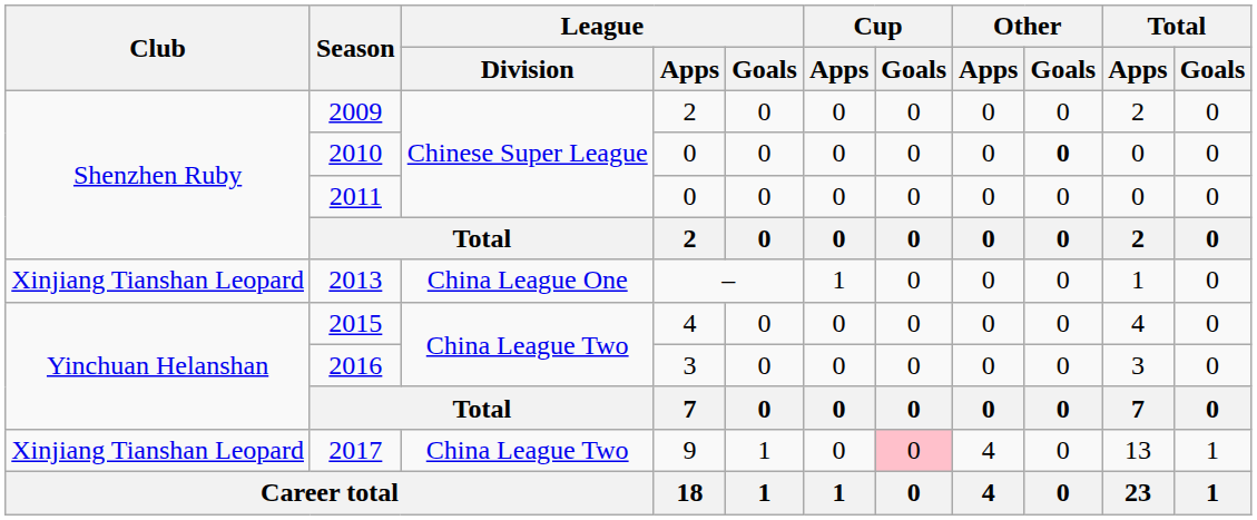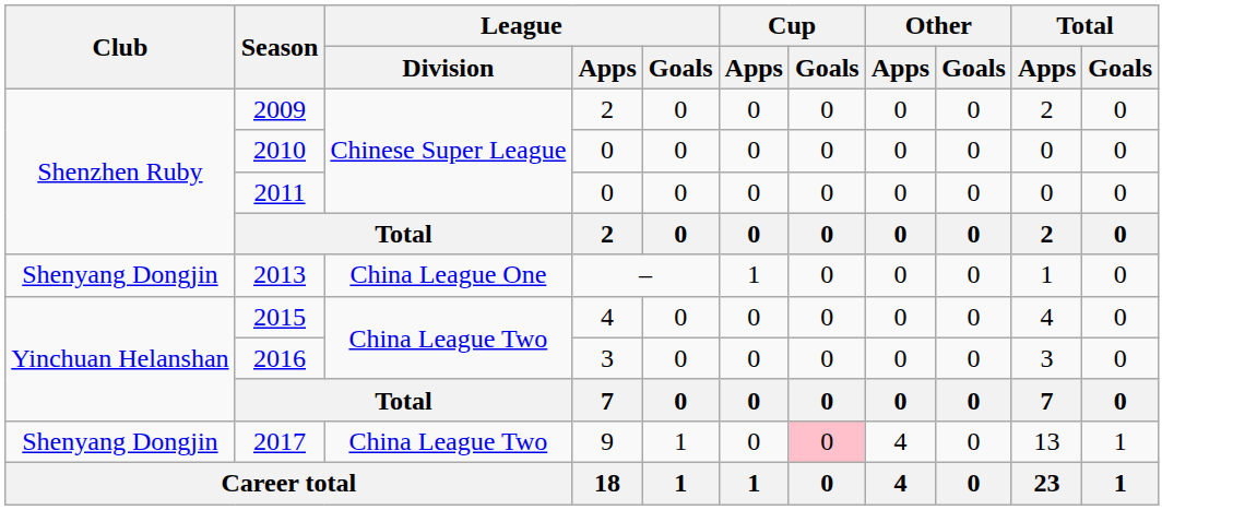 <table class="wikitable" style="text-align: center">
 <tr>
 <th rowspan="2">Club</th>
 <th rowspan="2">Season</th>
 <th colspan="3">League</th>
 <th colspan="2">Cup</th>
 <th colspan="2">Other</th>
 <th colspan="2">Total</th>
 </tr>
 <tr>
 <th>Division</th>
 <th>Apps</th>
 <th>Goals</th>
 <th>Apps</th>
 <th>Goals</th>
 <th>Apps</th>
 <th>Goals</th>
 <th>Apps</th>
 <th>Goals</th>
 </tr>
 <tr>
 <td rowspan="4"><a href='#'>Shenzhen Ruby</a></td>
 <td><a href='#'>2009</a></td>
 <td rowspan="3"><a href='#'>Chinese Super League</a></td>
 <td>2</td>
 <td>0</td>
 <td>0</td>
 <td>0</td>
 <td>0</td>
 <td>0</td>
 <td>2</td>
 <td>0</td>
 </tr>
 <tr>
 <td><a href='#'>2010</a></td>
 <td>0</td>
 <td>0</td>
 <td>0</td>
 <td>0</td>
 <td>0</td>
-<td><strong>0</strong></td>
+<td>0</td>
 <td>0</td>
 <td>0</td>
 </tr>
 <tr>
 <td><a href='#'>2011</a></td>
 <td>0</td>
 <td>0</td>
 <td>0</td>
 <td>0</td>
 <td>0</td>
 <td>0</td>
 <td>0</td>
 <td>0</td>
 </tr>
 <tr>
 <th colspan=2>Total</th>
 <th>2</th>
 <th>0</th>
 <th>0</th>
 <th>0</th>
 <th>0</th>
 <th>0</th>
 <th>2</th>
 <th>0</th>
 </tr>
 <tr>
-<td><a href='#'>Xinjiang Tianshan Leopard</a></td>
+<td><a href='#'>Shenyang Dongjin</a></td>
 <td><a href='#'>2013</a></td>
 <td><a href='#'>China League One</a></td>
 <td colspan="2">–</td>
 <td>1</td>
 <td>0</td>
 <td>0</td>
 <td>0</td>
 <td>1</td>
 <td>0</td>
 </tr>
 <tr>
 <td rowspan="3"><a href='#'>Yinchuan Helanshan</a></td>
 <td><a href='#'>2015</a></td>
 <td rowspan="2"><a href='#'>China League Two</a></td>
 <td>4</td>
 <td>0</td>
 <td>0</td>
 <td>0</td>
 <td>0</td>
 <td>0</td>
 <td>4</td>
 <td>0</td>
 </tr>
 <tr>
 <td><a href='#'>2016</a></td>
 <td>3</td>
 <td>0</td>
 <td>0</td>
 <td>0</td>
 <td>0</td>
 <td>0</td>
 <td>3</td>
 <td>0</td>
 </tr>
 <tr>
 <th colspan=2>Total</th>
 <th>7</th>
 <th>0</th>
 <th>0</th>
 <th>0</th>
 <th>0</th>
 <th>0</th>
 <th>7</th>
 <th>0</th>
 </tr>
 <tr>
-<td><a href='#'>Xinjiang Tianshan Leopard</a></td>
+<td><a href='#'>Shenyang Dongjin</a></td>
 <td><a href='#'>2017</a></td>
 <td><a href='#'>China League Two</a></td>
 <td>9</td>
 <td>1</td>
 <td>0</td>
 <td style="background: pink;">0</td>
 <td>4</td>
 <td>0</td>
 <td>13</td>
 <td>1</td>
 </tr>
 <tr>
 <th colspan=3>Career total</th>
 <th>18</th>
 <th>1</th>
 <th>1</th>
 <th>0</th>
 <th>4</th>
 <th>0</th>
 <th>23</th>
 <th>1</th>
 </tr>
 </table>
